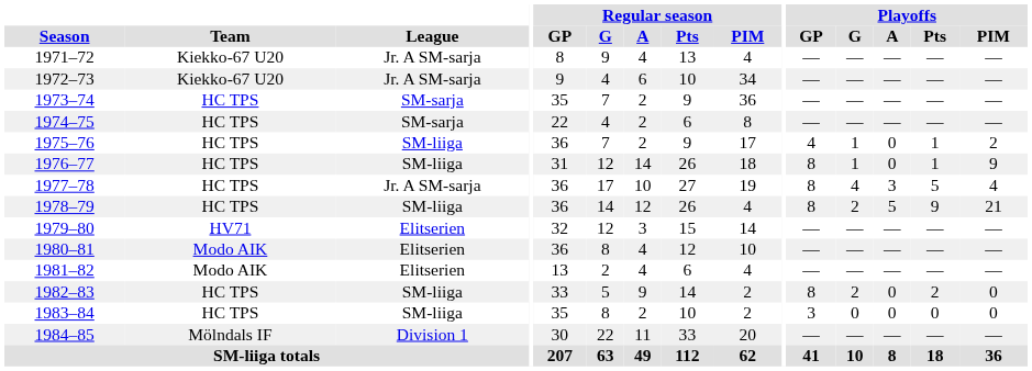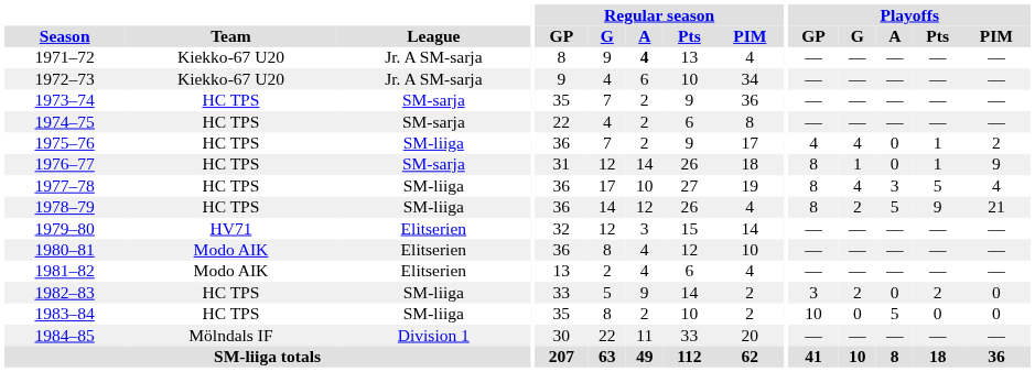 <table border="0" cellpadding="1" cellspacing="0" style="text-align:center; width:60em">
 <tr bgcolor="#e0e0e0">
 <th colspan="3" bgcolor="#ffffff"></th>
 <th rowspan="99" bgcolor="#ffffff"></th>
 <th colspan="5"><a href='#'>Regular season</a></th>
 <th rowspan="99" bgcolor="#ffffff"></th>
 <th colspan="5"><a href='#'>Playoffs</a></th>
 </tr>
 <tr bgcolor="#e0e0e0">
 <th><a href='#'>Season</a></th>
 <th>Team</th>
 <th>League</th>
 <th>GP</th>
 <th><a href='#'>G</a></th>
 <th><a href='#'>A</a></th>
 <th><a href='#'>Pts</a></th>
 <th><a href='#'>PIM</a></th>
 <th>GP</th>
 <th>G</th>
 <th>A</th>
 <th>Pts</th>
 <th>PIM</th>
 </tr>
 <tr>
 <td>1971–72</td>
 <td>Kiekko-67 U20</td>
 <td>Jr. A SM-sarja</td>
 <td>8</td>
 <td>9</td>
-<td>4</td>
+<td><strong>4</strong></td>
 <td>13</td>
 <td>4</td>
 <td>—</td>
 <td>—</td>
 <td>—</td>
 <td>—</td>
 <td>—</td>
 </tr>
 <tr bgcolor="#f0f0f0">
 <td>1972–73</td>
 <td>Kiekko-67 U20</td>
 <td>Jr. A SM-sarja</td>
 <td>9</td>
 <td>4</td>
 <td>6</td>
 <td>10</td>
 <td>34</td>
 <td>—</td>
 <td>—</td>
 <td>—</td>
 <td>—</td>
 <td>—</td>
 </tr>
 <tr>
 <td><a href='#'>1973–74</a></td>
 <td><a href='#'>HC TPS</a></td>
 <td><a href='#'>SM-sarja</a></td>
 <td>35</td>
 <td>7</td>
 <td>2</td>
 <td>9</td>
 <td>36</td>
 <td>—</td>
 <td>—</td>
 <td>—</td>
 <td>—</td>
 <td>—</td>
 </tr>
 <tr bgcolor="#f0f0f0">
 <td><a href='#'>1974–75</a></td>
 <td>HC TPS</td>
 <td>SM-sarja</td>
 <td>22</td>
 <td>4</td>
 <td>2</td>
 <td>6</td>
 <td>8</td>
 <td>—</td>
 <td>—</td>
 <td>—</td>
 <td>—</td>
 <td>—</td>
 </tr>
 <tr>
 <td><a href='#'>1975–76</a></td>
 <td>HC TPS</td>
 <td><a href='#'>SM-liiga</a></td>
 <td>36</td>
 <td>7</td>
 <td>2</td>
 <td>9</td>
 <td>17</td>
 <td>4</td>
-<td>1</td>
+<td>4</td>
 <td>0</td>
 <td>1</td>
 <td>2</td>
 </tr>
 <tr bgcolor="#f0f0f0">
 <td><a href='#'>1976–77</a></td>
 <td>HC TPS</td>
-<td>SM-liiga</td>
+<td><a href='#'>SM-sarja</a></td>
 <td>31</td>
 <td>12</td>
 <td>14</td>
 <td>26</td>
 <td>18</td>
 <td>8</td>
 <td>1</td>
 <td>0</td>
 <td>1</td>
 <td>9</td>
 </tr>
 <tr>
 <td><a href='#'>1977–78</a></td>
 <td>HC TPS</td>
-<td>Jr. A SM-sarja</td>
+<td>SM-liiga</td>
 <td>36</td>
 <td>17</td>
 <td>10</td>
 <td>27</td>
 <td>19</td>
 <td>8</td>
 <td>4</td>
 <td>3</td>
 <td>5</td>
 <td>4</td>
 </tr>
 <tr bgcolor="#f0f0f0">
 <td><a href='#'>1978–79</a></td>
 <td>HC TPS</td>
 <td>SM-liiga</td>
 <td>36</td>
 <td>14</td>
 <td>12</td>
 <td>26</td>
 <td>4</td>
 <td>8</td>
 <td>2</td>
 <td>5</td>
 <td>9</td>
 <td>21</td>
 </tr>
 <tr>
 <td><a href='#'>1979–80</a></td>
 <td><a href='#'>HV71</a></td>
 <td><a href='#'>Elitserien</a></td>
 <td>32</td>
 <td>12</td>
 <td>3</td>
 <td>15</td>
 <td>14</td>
 <td>—</td>
 <td>—</td>
 <td>—</td>
 <td>—</td>
 <td>—</td>
 </tr>
 <tr bgcolor="#f0f0f0">
 <td><a href='#'>1980–81</a></td>
 <td><a href='#'>Modo AIK</a></td>
 <td>Elitserien</td>
 <td>36</td>
 <td>8</td>
 <td>4</td>
 <td>12</td>
 <td>10</td>
 <td>—</td>
 <td>—</td>
 <td>—</td>
 <td>—</td>
 <td>—</td>
 </tr>
 <tr>
 <td><a href='#'>1981–82</a></td>
 <td>Modo AIK</td>
 <td>Elitserien</td>
 <td>13</td>
 <td>2</td>
 <td>4</td>
 <td>6</td>
 <td>4</td>
 <td>—</td>
 <td>—</td>
 <td>—</td>
 <td>—</td>
 <td>—</td>
 </tr>
 <tr bgcolor="#f0f0f0">
 <td><a href='#'>1982–83</a></td>
 <td>HC TPS</td>
 <td>SM-liiga</td>
 <td>33</td>
 <td>5</td>
 <td>9</td>
 <td>14</td>
 <td>2</td>
-<td>8</td>
+<td>3</td>
 <td>2</td>
 <td>0</td>
 <td>2</td>
 <td>0</td>
 </tr>
 <tr>
 <td><a href='#'>1983–84</a></td>
 <td>HC TPS</td>
 <td>SM-liiga</td>
 <td>35</td>
 <td>8</td>
 <td>2</td>
 <td>10</td>
 <td>2</td>
-<td>3</td>
+<td>10</td>
 <td>0</td>
-<td>0</td>
+<td>5</td>
 <td>0</td>
 <td>0</td>
 </tr>
 <tr bgcolor="#f0f0f0">
 <td><a href='#'>1984–85</a></td>
 <td>Mölndals IF</td>
 <td><a href='#'>Division 1</a></td>
 <td>30</td>
 <td>22</td>
 <td>11</td>
 <td>33</td>
 <td>20</td>
 <td>—</td>
 <td>—</td>
 <td>—</td>
 <td>—</td>
 <td>—</td>
 </tr>
 <tr>
 </tr>
 <tr ALIGN="center" bgcolor="#e0e0e0">
 <th colspan="3">SM-liiga totals</th>
 <th ALIGN="center">207</th>
 <th ALIGN="center">63</th>
 <th ALIGN="center">49</th>
 <th ALIGN="center">112</th>
 <th ALIGN="center">62</th>
 <th ALIGN="center">41</th>
 <th ALIGN="center">10</th>
 <th ALIGN="center">8</th>
 <th ALIGN="center">18</th>
 <th ALIGN="center">36</th>
 </tr>
 </table>
